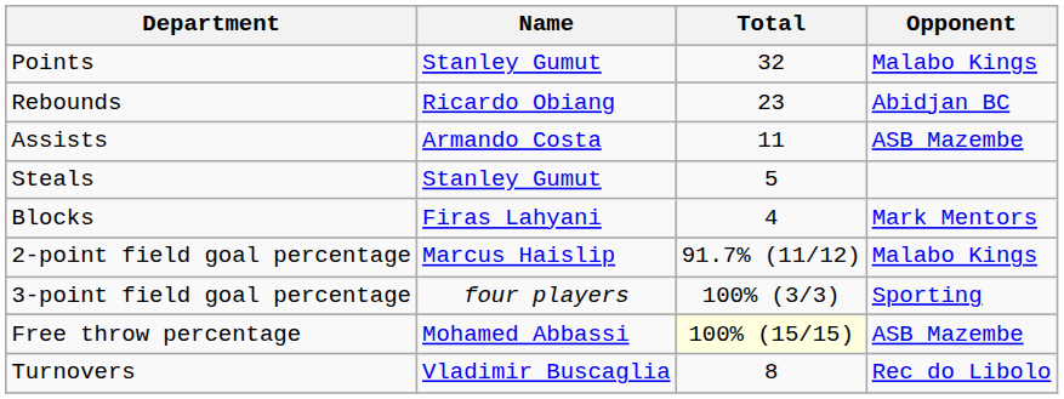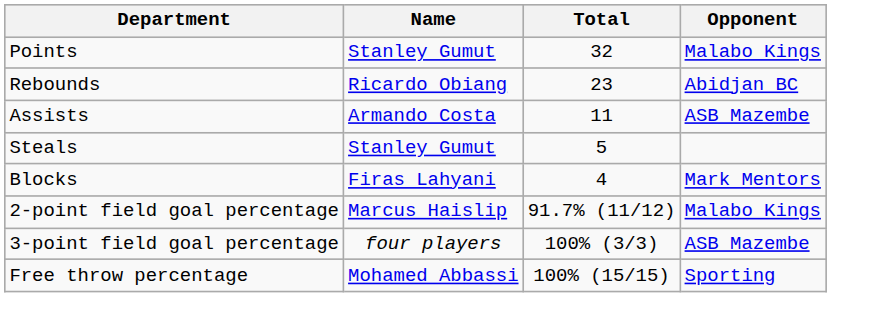 <table class=wikitable style="font-size:90%;">
 <tr>
 <th>Department</th>
 <th>Name</th>
 <th>Total</th>
 <th>Opponent</th>
 </tr>
 <tr>
 <td>Points</td>
 <td> <a href='#'>Stanley Gumut</a></td>
 <td align=center>32</td>
 <td> <a href='#'>Malabo Kings</a></td>
 </tr>
 <tr>
 <td>Rebounds</td>
 <td> <a href='#'>Ricardo Obiang</a></td>
 <td align=center>23</td>
 <td> <a href='#'>Abidjan BC</a></td>
 </tr>
 <tr>
 <td>Assists</td>
 <td> <a href='#'>Armando Costa</a></td>
 <td align=center>11</td>
 <td> <a href='#'>ASB Mazembe</a></td>
 </tr>
 <tr>
 <td>Steals</td>
 <td> <a href='#'>Stanley Gumut</a></td>
 <td align=center>5</td>
 <td></td>
 </tr>
 <tr>
 <td>Blocks</td>
 <td> <a href='#'>Firas Lahyani</a></td>
 <td align=center>4</td>
 <td> <a href='#'>Mark Mentors</a></td>
 </tr>
 <tr>
 <td>2-point field goal percentage</td>
 <td> <a href='#'>Marcus Haislip</a></td>
 <td align=center>91.7% (11/12)</td>
 <td> <a href='#'>Malabo Kings</a></td>
 </tr>
 <tr>
 <td>3-point field goal percentage</td>
 <td align=center><em>four players</em></td>
 <td align=center>100% (3/3)</td>
-<td> <a href='#'>Sporting</a></td>
+<td> <a href='#'>ASB Mazembe</a></td>
 </tr>
 <tr>
 <td>Free throw percentage</td>
 <td> <a href='#'>Mohamed Abbassi</a></td>
-<td align=center style="background: lightyellow;">100% (15/15)</td>
-<td> <a href='#'>ASB Mazembe</a></td>
-</tr>
-<tr>
-<td>Turnovers</td>
-<td> <a href='#'>Vladimir Buscaglia</a></td>
-<td align=center>8</td>
-<td> <a href='#'>Rec do Libolo</a></td>
+<td align=center>100% (15/15)</td>
+<td> <a href='#'>Sporting</a></td>
 </tr>
 </table>
